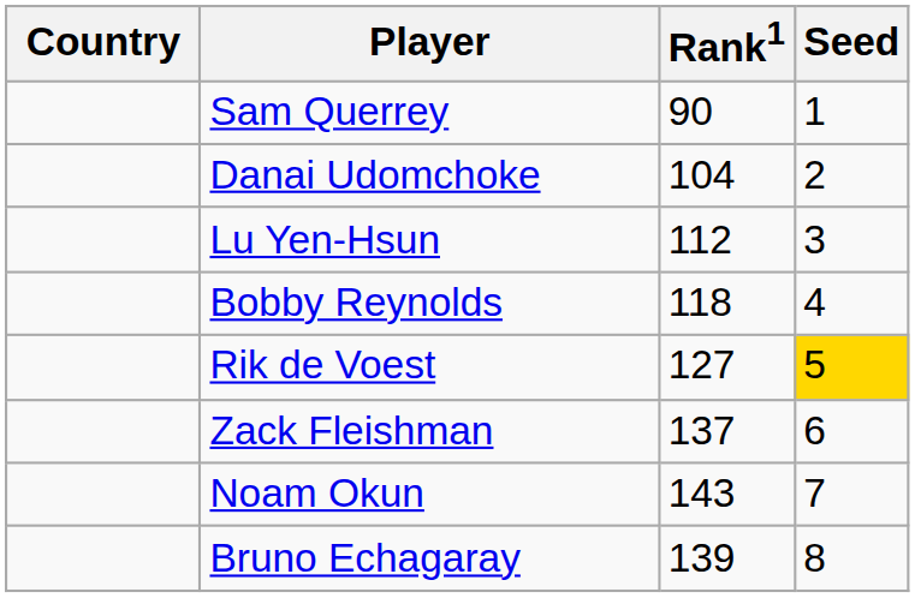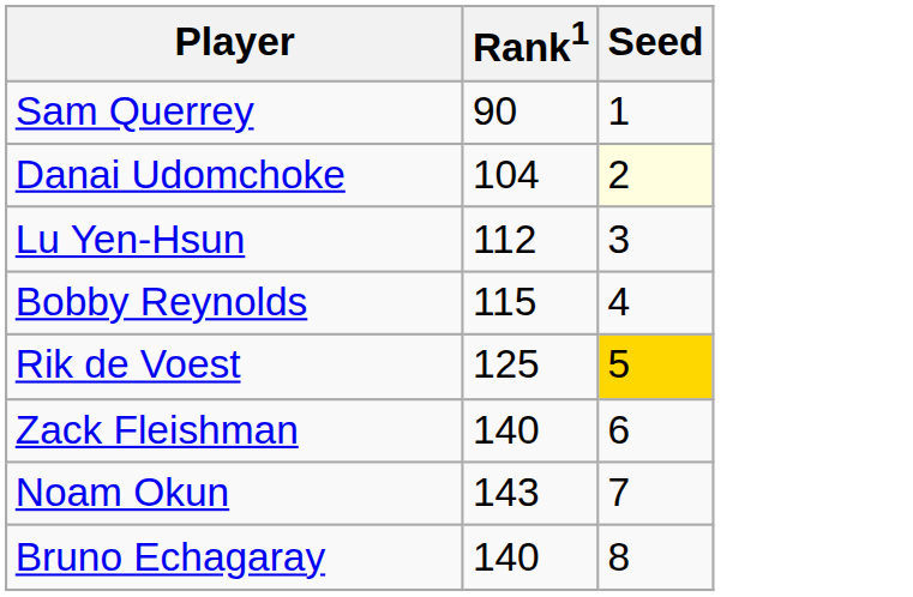 <table class="sortable wikitable">
 <tr>
-<th style="width:70px;">Country</th>
 <th style="width:175px;">Player</th>
 <th>Rank<sup>1</sup></th>
 <th>Seed</th>
 </tr>
 <tr>
-<td></td>
 <td><a href='#'>Sam Querrey</a></td>
 <td>90</td>
 <td>1</td>
 </tr>
 <tr>
-<td></td>
 <td><a href='#'>Danai Udomchoke</a></td>
 <td>104</td>
-<td>2</td>
+<td style="background: lightyellow;">2</td>
 </tr>
 <tr>
-<td></td>
 <td><a href='#'>Lu Yen-Hsun</a></td>
 <td>112</td>
 <td>3</td>
 </tr>
 <tr>
-<td></td>
 <td><a href='#'>Bobby Reynolds</a></td>
-<td>118</td>
+<td>115</td>
 <td>4</td>
 </tr>
 <tr>
-<td></td>
 <td><a href='#'>Rik de Voest</a></td>
-<td>127</td>
+<td>125</td>
 <td style="background: gold;">5</td>
 </tr>
 <tr>
-<td></td>
 <td><a href='#'>Zack Fleishman</a></td>
-<td>137</td>
+<td>140</td>
 <td>6</td>
 </tr>
 <tr>
-<td></td>
 <td><a href='#'>Noam Okun</a></td>
 <td>143</td>
 <td>7</td>
 </tr>
 <tr>
-<td></td>
 <td><a href='#'>Bruno Echagaray</a></td>
-<td>139</td>
+<td>140</td>
 <td>8</td>
 </tr>
 </table>
